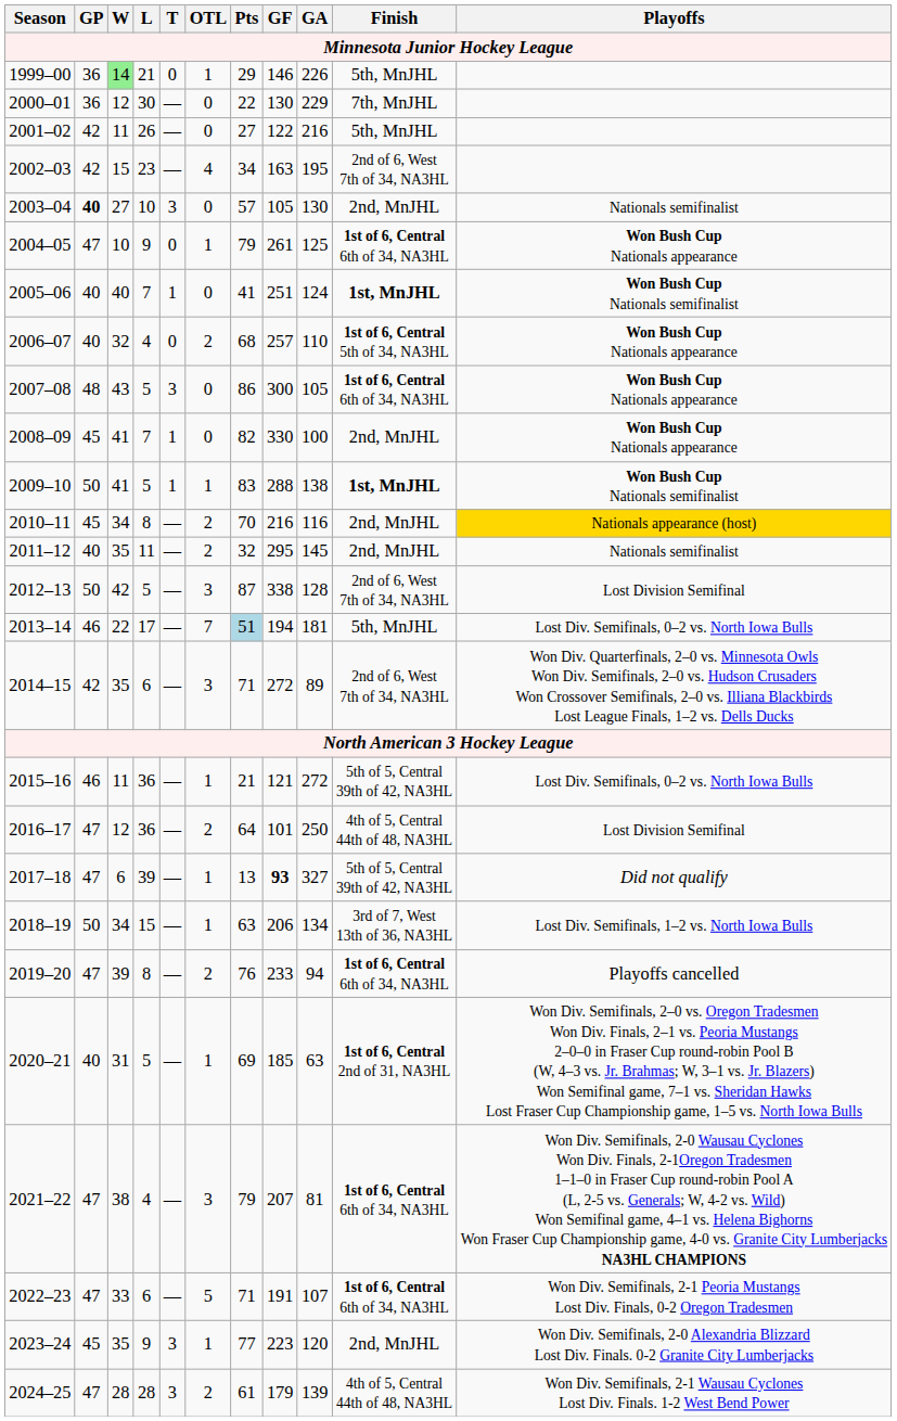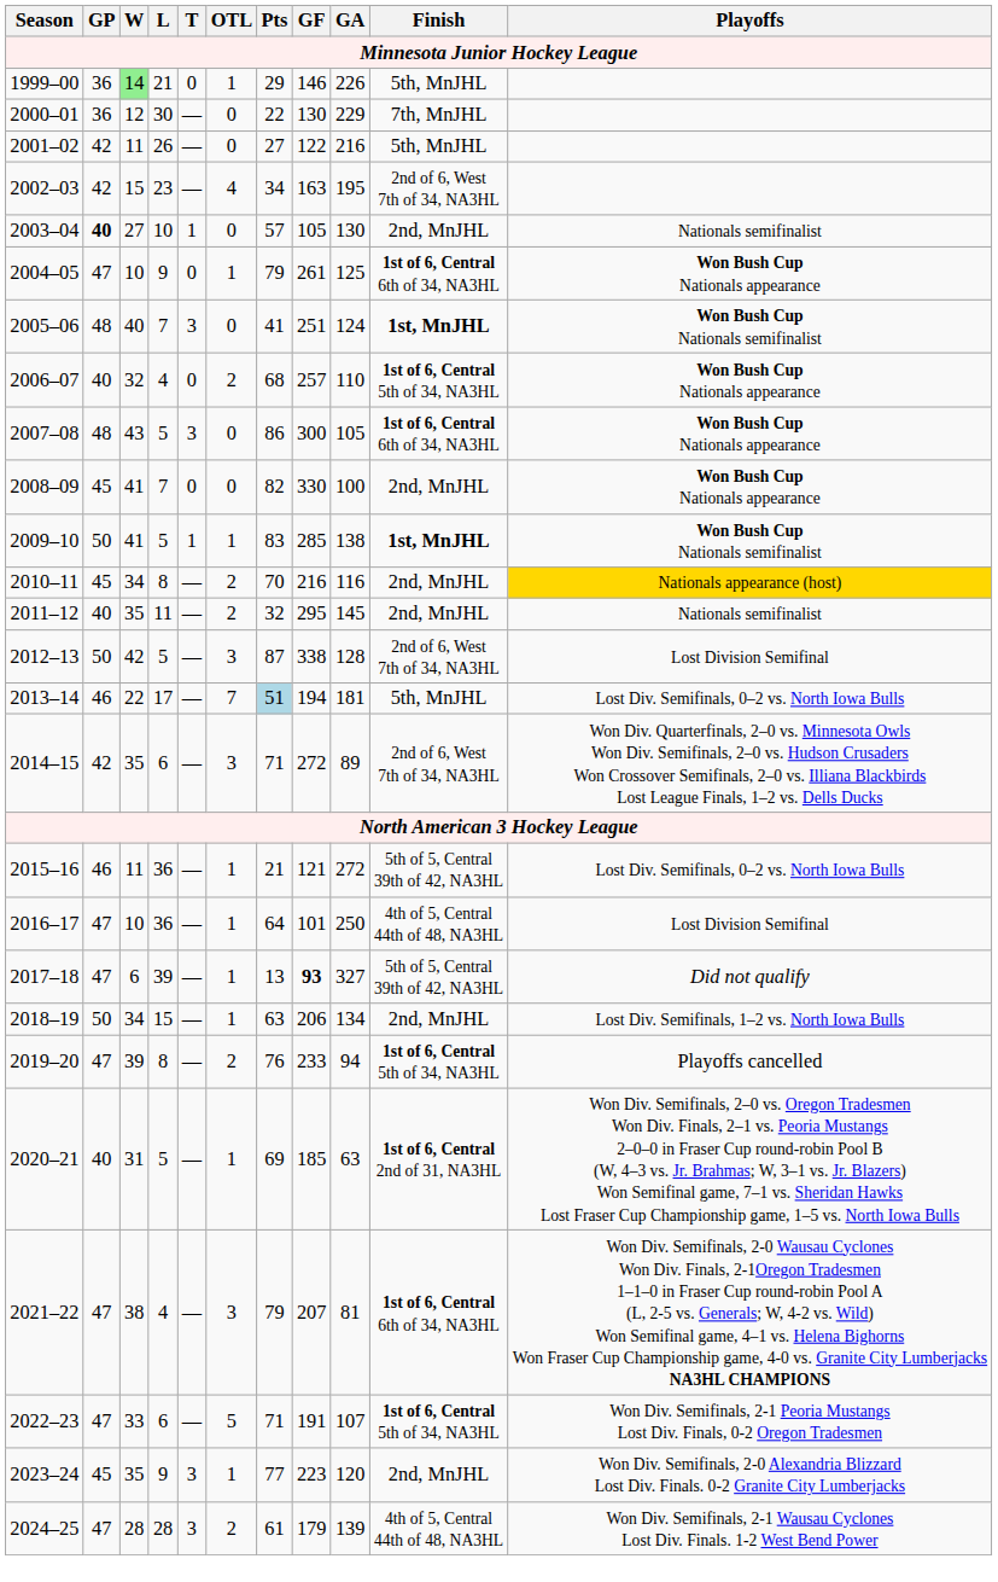 <table class="wikitable" style="text-align:center">
 <tr>
 <th>Season</th>
 <th>GP</th>
 <th>W</th>
 <th>L</th>
 <th>T</th>
 <th>OTL</th>
 <th>Pts</th>
 <th>GF</th>
 <th>GA</th>
 <th>Finish</th>
 <th>Playoffs</th>
 </tr>
 <tr bgcolor="#ffeeee">
 <td colspan="12"><strong><em>Minnesota Junior Hockey League</em></strong></td>
 </tr>
 <tr>
 <td>1999–00</td>
 <td>36</td>
 <td style="background: lightgreen;">14</td>
 <td>21</td>
 <td>0</td>
 <td>1</td>
 <td>29</td>
 <td>146</td>
 <td>226</td>
 <td>5th, MnJHL</td>
 <td></td>
 </tr>
 <tr>
 <td>2000–01</td>
 <td>36</td>
 <td>12</td>
 <td>30</td>
 <td>—</td>
 <td>0</td>
 <td>22</td>
 <td>130</td>
 <td>229</td>
 <td>7th, MnJHL</td>
 <td></td>
 </tr>
 <tr>
 <td>2001–02</td>
 <td>42</td>
 <td>11</td>
 <td>26</td>
 <td>—</td>
 <td>0</td>
 <td>27</td>
 <td>122</td>
 <td>216</td>
 <td>5th, MnJHL</td>
 <td></td>
 </tr>
 <tr>
 <td>2002–03</td>
 <td>42</td>
 <td>15</td>
 <td>23</td>
 <td>—</td>
 <td>4</td>
 <td>34</td>
 <td>163</td>
 <td>195</td>
 <td><small>2nd of 6, West<br>7th of 34, NA3HL</small></td>
 <td></td>
 </tr>
 <tr>
 <td>2003–04</td>
 <td><strong>40</strong></td>
 <td>27</td>
 <td>10</td>
-<td>3</td>
+<td>1</td>
 <td>0</td>
 <td>57</td>
 <td>105</td>
 <td>130</td>
 <td>2nd, MnJHL</td>
 <td><small>Nationals semifinalist</small></td>
 </tr>
 <tr>
 <td>2004–05</td>
 <td>47</td>
 <td>10</td>
 <td>9</td>
 <td>0</td>
 <td>1</td>
 <td>79</td>
 <td>261</td>
 <td>125</td>
 <td><small><strong>1st of 6, Central</strong><br>6th of 34, NA3HL</small></td>
 <td><small><strong>Won Bush Cup</strong><br> Nationals appearance</small></td>
 </tr>
 <tr>
 <td>2005–06</td>
-<td>40</td>
+<td>48</td>
 <td>40</td>
 <td>7</td>
-<td>1</td>
+<td>3</td>
 <td>0</td>
 <td>41</td>
 <td>251</td>
 <td>124</td>
 <td><strong>1st, MnJHL</strong></td>
 <td><small><strong>Won Bush Cup</strong><br> Nationals semifinalist</small></td>
 </tr>
 <tr>
 <td>2006–07</td>
 <td>40</td>
 <td>32</td>
 <td>4</td>
 <td>0</td>
 <td>2</td>
 <td>68</td>
 <td>257</td>
 <td>110</td>
 <td><small><strong>1st of 6, Central</strong><br>5th of 34, NA3HL</small></td>
 <td><small><strong>Won Bush Cup</strong><br>Nationals appearance</small></td>
 </tr>
 <tr>
 <td>2007–08</td>
 <td>48</td>
 <td>43</td>
 <td>5</td>
 <td>3</td>
 <td>0</td>
 <td>86</td>
 <td>300</td>
 <td>105</td>
 <td><small><strong>1st of 6, Central</strong><br>6th of 34, NA3HL</small></td>
 <td><small><strong>Won Bush Cup</strong><br>Nationals appearance</small></td>
 </tr>
 <tr>
 <td>2008–09</td>
 <td>45</td>
 <td>41</td>
 <td>7</td>
-<td>1</td>
+<td>0</td>
 <td>0</td>
 <td>82</td>
 <td>330</td>
 <td>100</td>
 <td>2nd, MnJHL</td>
 <td><small><strong>Won Bush Cup</strong><br>Nationals appearance</small></td>
 </tr>
 <tr>
 <td>2009–10</td>
 <td>50</td>
 <td>41</td>
 <td>5</td>
 <td>1</td>
 <td>1</td>
 <td>83</td>
-<td>288</td>
+<td>285</td>
 <td>138</td>
 <td><strong>1st, MnJHL</strong></td>
 <td><small><strong>Won Bush Cup</strong><br>Nationals semifinalist</small></td>
 </tr>
 <tr>
 <td>2010–11</td>
 <td>45</td>
 <td>34</td>
 <td>8</td>
 <td>—</td>
 <td>2</td>
 <td>70</td>
 <td>216</td>
 <td>116</td>
 <td>2nd, MnJHL</td>
 <td style="background: gold;"><small>Nationals appearance (host)</small></td>
 </tr>
 <tr>
 <td>2011–12</td>
 <td>40</td>
 <td>35</td>
 <td>11</td>
 <td>—</td>
 <td>2</td>
 <td>32</td>
 <td>295</td>
 <td>145</td>
 <td>2nd, MnJHL</td>
 <td><small>Nationals semifinalist</small></td>
 </tr>
 <tr>
 <td>2012–13</td>
 <td>50</td>
 <td>42</td>
 <td>5</td>
 <td>—</td>
 <td>3</td>
 <td>87</td>
 <td>338</td>
 <td>128</td>
 <td><small>2nd of 6, West<br>7th of 34, NA3HL</small></td>
 <td><small>Lost Division Semifinal</small></td>
 </tr>
 <tr>
 <td>2013–14</td>
 <td>46</td>
 <td>22</td>
 <td>17</td>
 <td>—</td>
 <td>7</td>
 <td style="background: lightblue;">51</td>
 <td>194</td>
 <td>181</td>
 <td>5th, MnJHL</td>
 <td><small>Lost Div. Semifinals, 0–2 vs. <a href='#'>North Iowa Bulls</a></small></td>
 </tr>
 <tr>
 <td>2014–15</td>
 <td>42</td>
 <td>35</td>
 <td>6</td>
 <td>—</td>
 <td>3</td>
 <td>71</td>
 <td>272</td>
 <td>89</td>
 <td><small>2nd of 6, West<br>7th of 34, NA3HL</small></td>
 <td><small>Won Div. Quarterfinals, 2–0 vs. <a href='#'>Minnesota Owls</a><br>Won Div. Semifinals, 2–0 vs. <a href='#'>Hudson Crusaders</a><br>Won Crossover Semifinals, 2–0 vs. <a href='#'>Illiana Blackbirds</a><br>Lost League Finals, 1–2 vs. <a href='#'>Dells Ducks</a></small></td>
 </tr>
 <tr bgcolor="#ffeeee">
 <td colspan="12"><strong><em>North American 3 Hockey League</em></strong></td>
 </tr>
 <tr>
 <td>2015–16</td>
 <td>46</td>
 <td>11</td>
 <td>36</td>
 <td>—</td>
 <td>1</td>
 <td>21</td>
 <td>121</td>
 <td>272</td>
 <td><small>5th of 5, Central<br>39th of 42, NA3HL</small></td>
 <td><small>Lost Div. Semifinals, 0–2 vs. <a href='#'>North Iowa Bulls</a></small></td>
 </tr>
 <tr>
 <td>2016–17</td>
 <td>47</td>
-<td>12</td>
+<td>10</td>
 <td>36</td>
 <td>—</td>
-<td>2</td>
+<td>1</td>
 <td>64</td>
 <td>101</td>
 <td>250</td>
 <td><small>4th of 5, Central<br>44th of 48, NA3HL</small></td>
 <td><small>Lost Division Semifinal</small></td>
 </tr>
 <tr>
 <td>2017–18</td>
 <td>47</td>
 <td>6</td>
 <td>39</td>
 <td>—</td>
 <td>1</td>
 <td>13</td>
 <td><strong>93</strong></td>
 <td>327</td>
 <td><small>5th of 5, Central<br>39th of 42, NA3HL</small></td>
 <td><em>Did not qualify</em></td>
 </tr>
 <tr>
 <td>2018–19</td>
 <td>50</td>
 <td>34</td>
 <td>15</td>
 <td>—</td>
 <td>1</td>
 <td>63</td>
 <td>206</td>
 <td>134</td>
-<td><small>3rd of 7, West<br>13th of 36, NA3HL</small></td>
+<td>2nd, MnJHL</td>
 <td><small>Lost Div. Semifinals, 1–2 vs. <a href='#'>North Iowa Bulls</a></small></td>
 </tr>
 <tr>
 <td>2019–20</td>
 <td>47</td>
 <td>39</td>
 <td>8</td>
 <td>—</td>
 <td>2</td>
 <td>76</td>
 <td>233</td>
 <td>94</td>
-<td><small><strong>1st of 6, Central</strong><br>6th of 34, NA3HL</small></td>
+<td><small><strong>1st of 6, Central</strong><br>5th of 34, NA3HL</small></td>
 <td>Playoffs cancelled</td>
 </tr>
 <tr>
 <td>2020–21</td>
 <td>40</td>
 <td>31</td>
 <td>5</td>
 <td>—</td>
 <td>1</td>
 <td>69</td>
 <td>185</td>
 <td>63</td>
 <td><small><strong>1st of 6, Central</strong><br>2nd of 31, NA3HL</small></td>
 <td><small>Won Div. Semifinals, 2–0 vs. <a href='#'>Oregon Tradesmen</a><br>Won Div. Finals, 2–1 vs. <a href='#'>Peoria Mustangs</a><br>2–0–0 in Fraser Cup round-robin Pool B<br>(W, 4–3 vs. <a href='#'>Jr. Brahmas</a>; W, 3–1 vs. <a href='#'>Jr. Blazers</a>)<br>Won Semifinal game, 7–1 vs. <a href='#'>Sheridan Hawks</a><br>Lost Fraser Cup Championship game, 1–5 vs. <a href='#'>North Iowa Bulls</a></small></td>
 </tr>
 <tr>
 <td>2021–22</td>
 <td>47</td>
 <td>38</td>
 <td>4</td>
 <td>—</td>
 <td>3</td>
 <td>79</td>
 <td>207</td>
 <td>81</td>
 <td><small><strong>1st of 6, Central</strong><br>6th of 34, NA3HL</small></td>
 <td><small>Won Div. Semifinals, 2-0 <a href='#'>Wausau Cyclones</a><br>Won Div. Finals, 2-1<a href='#'>Oregon Tradesmen</a><br>1–1–0 in Fraser Cup round-robin Pool A<br>(L, 2-5 vs. <a href='#'>Generals</a>; W, 4-2 vs. <a href='#'>Wild</a>)<br>Won Semifinal game, 4–1 vs. <a href='#'>Helena Bighorns</a><br>Won Fraser Cup Championship game, 4-0 vs. <a href='#'>Granite City Lumberjacks</a><br><strong>NA3HL CHAMPIONS</strong></small></td>
 </tr>
 <tr>
 <td>2022–23</td>
 <td>47</td>
 <td>33</td>
 <td>6</td>
 <td>—</td>
 <td>5</td>
 <td>71</td>
 <td>191</td>
 <td>107</td>
-<td><small><strong>1st of 6, Central</strong><br>6th of 34, NA3HL</small></td>
+<td><small><strong>1st of 6, Central</strong><br>5th of 34, NA3HL</small></td>
 <td><small>Won Div. Semifinals, 2-1 <a href='#'>Peoria Mustangs</a><br>Lost Div. Finals, 0-2 <a href='#'>Oregon Tradesmen</a></small></td>
 </tr>
 <tr>
 <td>2023–24</td>
 <td>45</td>
 <td>35</td>
 <td>9</td>
 <td>3</td>
 <td>1</td>
 <td>77</td>
 <td>223</td>
 <td>120</td>
 <td>2nd, MnJHL</td>
 <td><small>Won Div. Semifinals, 2-0 <a href='#'>Alexandria Blizzard</a><br>Lost Div. Finals. 0-2 <a href='#'>Granite City Lumberjacks</a></small></td>
 </tr>
 <tr>
 <td>2024–25</td>
 <td>47</td>
 <td>28</td>
 <td>28</td>
 <td>3</td>
 <td>2</td>
 <td>61</td>
 <td>179</td>
 <td>139</td>
 <td><small>4th of 5, Central<br>44th of 48, NA3HL</small></td>
 <td><small>Won Div. Semifinals, 2-1 <a href='#'>Wausau Cyclones</a><br>Lost Div. Finals. 1-2 <a href='#'>West Bend Power</a></small></td>
 </tr>
 </table>
